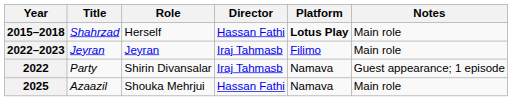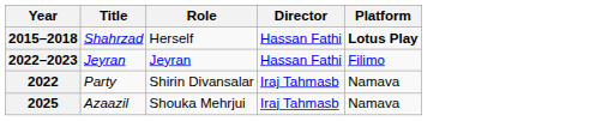 <table class="wikitable plainrowheaders sortable"  style=font-size:100%>
 <tr>
 <th scope="col">Year</th>
 <th scope="col">Title</th>
 <th scope="col">Role</th>
 <th scope="col">Director</th>
 <th scope="col" class="unsortable">Platform</th>
-<th>Notes</th>
 </tr>
 <tr>
 <th scope=row>2015–2018</th>
 <td><a href='#'><em>Shahrzad</em></a></td>
 <td>Herself</td>
 <td><a href='#'>Hassan Fathi</a></td>
 <td><strong>Lotus Play</strong></td>
-<td>Main role</td>
 </tr>
 <tr>
 <th scope="row">2022–2023</th>
 <td><a href='#'><em>Jeyran</em></a></td>
 <td><a href='#'>Jeyran</a></td>
-<td><a href='#'>Iraj Tahmasb</a></td>
+<td><a href='#'>Hassan Fathi</a></td>
 <td><a href='#'>Filimo</a></td>
-<td>Main role</td>
 </tr>
 <tr>
 <th scope="row">2022</th>
 <td><em>Party</em></td>
 <td>Shirin Divansalar</td>
 <td><a href='#'>Iraj Tahmasb</a></td>
 <td>Namava</td>
-<td>Guest appearance; 1 episode</td>
 </tr>
 <tr>
 <th scope="row">2025</th>
 <td><em>Azaazil</em></td>
 <td>Shouka Mehrjui</td>
-<td><a href='#'>Hassan Fathi</a></td>
+<td><a href='#'>Iraj Tahmasb</a></td>
 <td>Namava</td>
-<td>Main role</td>
 </tr>
 </table>
